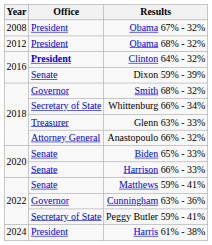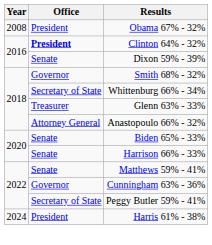 <table class=wikitable>
 <tr>
 <th>Year</th>
 <th>Office</th>
 <th>Results</th>
 </tr>
 <tr>
 <td>2008</td>
 <td><a href='#'>President</a></td>
 <td align="right" ><a href='#'>Obama</a> 67% - 32%</td>
-</tr>
-<tr>
-<td>2012</td>
-<td><a href='#'>President</a></td>
-<td align="right" ><a href='#'>Obama</a> 68% - 32%</td>
 </tr>
 <tr>
 <td rowspan=2>2016</td>
 <td><strong><a href='#'>President</a></strong></td>
 <td align="right" ><a href='#'>Clinton</a> 64% - 32%</td>
 </tr>
 <tr>
 <td><a href='#'>Senate</a></td>
 <td align="right" >Dixon 59% - 39%</td>
 </tr>
 <tr>
 <td rowspan=4>2018</td>
 <td><a href='#'>Governor</a></td>
 <td align="right" ><a href='#'>Smith</a> 68% - 32%</td>
 </tr>
 <tr>
 <td><a href='#'>Secretary of State</a></td>
 <td align="right" >Whittenburg 66% - 34%</td>
 </tr>
 <tr>
 <td><a href='#'>Treasurer</a></td>
 <td align="right" >Glenn 63% - 33%</td>
 </tr>
 <tr>
 <td><a href='#'>Attorney General</a></td>
 <td align="right" >Anastopoulo 66% - 32%</td>
 </tr>
 <tr>
 <td rowspan=2>2020</td>
 <td><a href='#'>Senate</a></td>
 <td align="right" ><a href='#'>Biden</a> 65% - 33%</td>
 </tr>
 <tr>
 <td><a href='#'>Senate</a></td>
 <td align="right" ><a href='#'>Harrison</a> 66% - 33%</td>
 </tr>
 <tr>
 <td rowspan=3>2022</td>
 <td><a href='#'>Senate</a></td>
 <td align="right" ><a href='#'>Matthews</a> 59% - 41%</td>
 </tr>
 <tr>
 <td><a href='#'>Governor</a></td>
 <td align="right" ><a href='#'>Cunningham</a> 63% - 36%</td>
 </tr>
 <tr>
 <td><a href='#'>Secretary of State</a></td>
 <td align="right" >Peggy Butler 59% - 41%</td>
 </tr>
 <tr>
 <td>2024</td>
 <td><a href='#'>President</a></td>
 <td align="right" ><a href='#'>Harris</a> 61% - 38%</td>
 </tr>
 </table>
